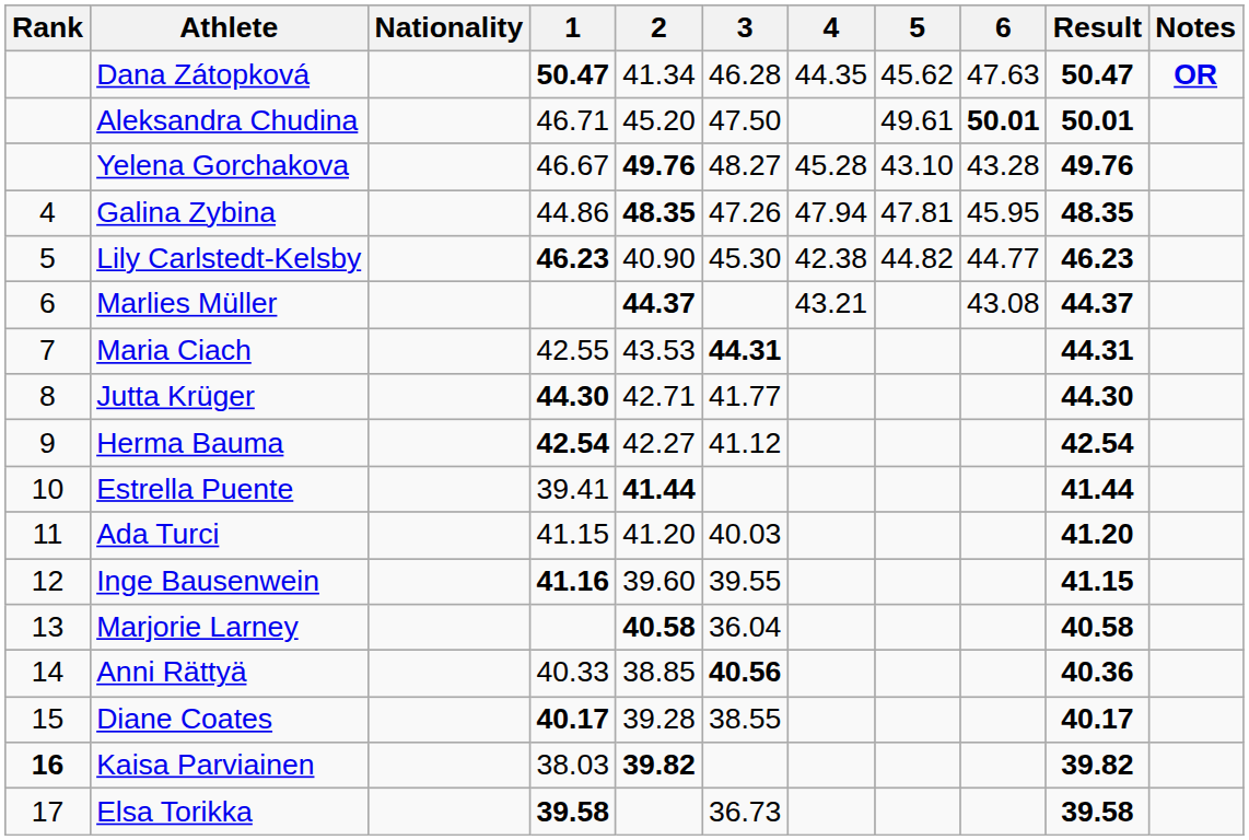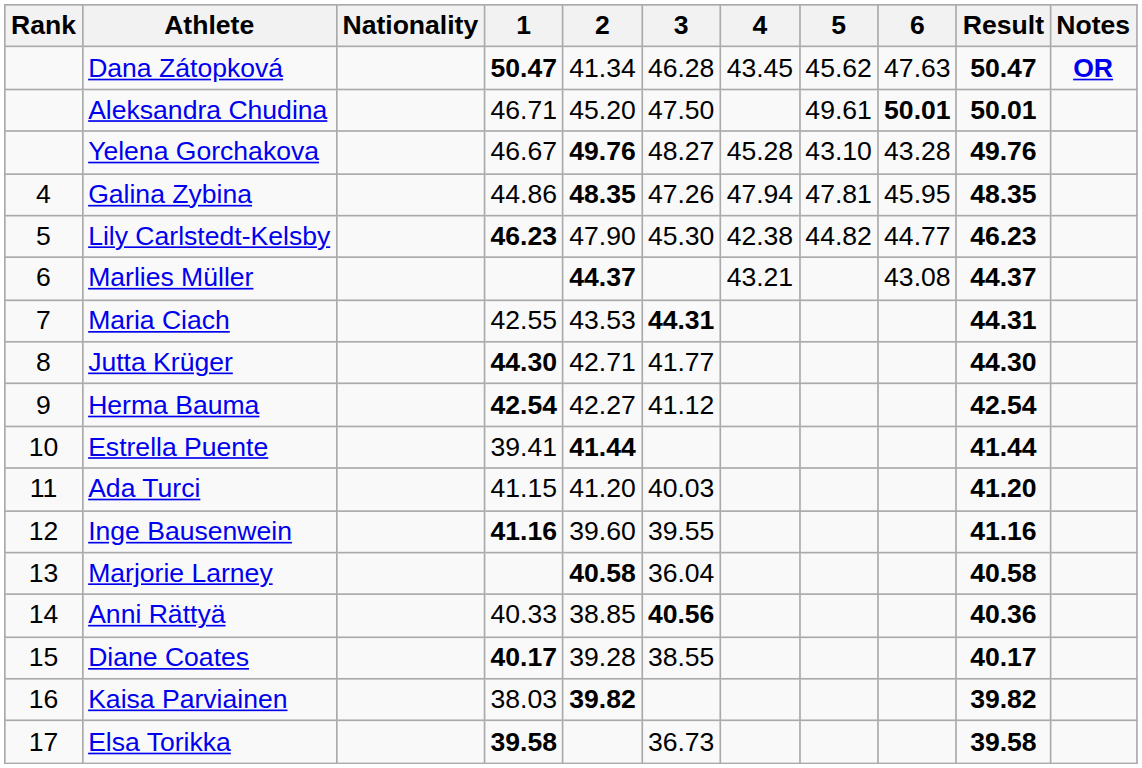 <table class="wikitable sortable" style="text-align:center">
 <tr>
 <th>Rank</th>
 <th>Athlete</th>
 <th>Nationality</th>
 <th>1</th>
 <th>2</th>
 <th>3</th>
 <th>4</th>
 <th>5</th>
 <th>6</th>
 <th>Result</th>
 <th>Notes</th>
 </tr>
 <tr>
 <td></td>
 <td align="left"><a href='#'>Dana Zátopková</a></td>
 <td align=left></td>
 <td><strong>50.47</strong></td>
 <td>41.34</td>
 <td>46.28</td>
-<td>44.35</td>
+<td>43.45</td>
 <td>45.62</td>
 <td>47.63</td>
 <td><strong>50.47</strong></td>
 <td><strong><a href='#'>OR</a></strong></td>
 </tr>
 <tr>
 <td></td>
 <td align="left"><a href='#'>Aleksandra Chudina</a></td>
 <td align=left></td>
 <td>46.71</td>
 <td>45.20</td>
 <td>47.50</td>
 <td></td>
 <td>49.61</td>
 <td><strong>50.01</strong></td>
 <td><strong>50.01</strong></td>
 <td></td>
 </tr>
 <tr>
 <td></td>
 <td align="left"><a href='#'>Yelena Gorchakova</a></td>
 <td align=left></td>
 <td>46.67</td>
 <td><strong>49.76</strong></td>
 <td>48.27</td>
 <td>45.28</td>
 <td>43.10</td>
 <td>43.28</td>
 <td><strong>49.76</strong></td>
 <td></td>
 </tr>
 <tr>
 <td>4</td>
 <td align="left"><a href='#'>Galina Zybina</a></td>
 <td align=left></td>
 <td>44.86</td>
 <td><strong>48.35</strong></td>
 <td>47.26</td>
 <td>47.94</td>
 <td>47.81</td>
 <td>45.95</td>
 <td><strong>48.35</strong></td>
 <td></td>
 </tr>
 <tr>
 <td>5</td>
 <td align="left"><a href='#'>Lily Carlstedt-Kelsby</a></td>
 <td align=left></td>
 <td><strong>46.23</strong></td>
-<td>40.90</td>
+<td>47.90</td>
 <td>45.30</td>
 <td>42.38</td>
 <td>44.82</td>
 <td>44.77</td>
 <td><strong>46.23</strong></td>
 <td></td>
 </tr>
 <tr>
 <td>6</td>
 <td align="left"><a href='#'>Marlies Müller</a></td>
 <td align=left></td>
 <td></td>
 <td><strong>44.37</strong></td>
 <td></td>
 <td>43.21</td>
 <td></td>
 <td>43.08</td>
 <td><strong>44.37</strong></td>
 <td></td>
 </tr>
 <tr>
 <td>7</td>
 <td align="left"><a href='#'>Maria Ciach</a></td>
 <td align=left></td>
 <td>42.55</td>
 <td>43.53</td>
 <td><strong>44.31</strong></td>
 <td></td>
 <td></td>
 <td></td>
 <td><strong>44.31</strong></td>
 <td></td>
 </tr>
 <tr>
 <td>8</td>
 <td align="left"><a href='#'>Jutta Krüger</a></td>
 <td align=left></td>
 <td><strong>44.30</strong></td>
 <td>42.71</td>
 <td>41.77</td>
 <td></td>
 <td></td>
 <td></td>
 <td><strong>44.30</strong></td>
 <td></td>
 </tr>
 <tr>
 <td>9</td>
 <td align="left"><a href='#'>Herma Bauma</a></td>
 <td align=left></td>
 <td><strong>42.54</strong></td>
 <td>42.27</td>
 <td>41.12</td>
 <td></td>
 <td></td>
 <td></td>
 <td><strong>42.54</strong></td>
 <td></td>
 </tr>
 <tr>
 <td>10</td>
 <td align="left"><a href='#'>Estrella Puente</a></td>
 <td align=left></td>
 <td>39.41</td>
 <td><strong>41.44</strong></td>
 <td></td>
 <td></td>
 <td></td>
 <td></td>
 <td><strong>41.44</strong></td>
 <td></td>
 </tr>
 <tr>
 <td>11</td>
 <td align="left"><a href='#'>Ada Turci</a></td>
 <td align=left></td>
 <td>41.15</td>
 <td>41.20</td>
 <td>40.03</td>
 <td></td>
 <td></td>
 <td></td>
 <td><strong>41.20</strong></td>
 <td></td>
 </tr>
 <tr>
 <td>12</td>
 <td align="left"><a href='#'>Inge Bausenwein</a></td>
 <td align=left></td>
 <td><strong>41.16</strong></td>
 <td>39.60</td>
 <td>39.55</td>
 <td></td>
 <td></td>
 <td></td>
-<td><strong>41.15</strong></td>
+<td><strong>41.16</strong></td>
 <td></td>
 </tr>
 <tr>
 <td>13</td>
 <td align="left"><a href='#'>Marjorie Larney</a></td>
 <td align=left></td>
 <td></td>
 <td><strong>40.58</strong></td>
 <td>36.04</td>
 <td></td>
 <td></td>
 <td></td>
 <td><strong>40.58</strong></td>
 <td></td>
 </tr>
 <tr>
 <td>14</td>
 <td align="left"><a href='#'>Anni Rättyä</a></td>
 <td align=left></td>
 <td>40.33</td>
 <td>38.85</td>
 <td><strong>40.56</strong></td>
 <td></td>
 <td></td>
 <td></td>
 <td><strong>40.36</strong></td>
 <td></td>
 </tr>
 <tr>
 <td>15</td>
 <td align="left"><a href='#'>Diane Coates</a></td>
 <td align=left></td>
 <td><strong>40.17</strong></td>
 <td>39.28</td>
 <td>38.55</td>
 <td></td>
 <td></td>
 <td></td>
 <td><strong>40.17</strong></td>
 <td></td>
 </tr>
 <tr>
-<td><strong>16</strong></td>
+<td>16</td>
 <td align="left"><a href='#'>Kaisa Parviainen</a></td>
 <td align=left></td>
 <td>38.03</td>
 <td><strong>39.82</strong></td>
 <td></td>
 <td></td>
 <td></td>
 <td></td>
 <td><strong>39.82</strong></td>
 <td></td>
 </tr>
 <tr>
 <td>17</td>
 <td align="left"><a href='#'>Elsa Torikka</a></td>
 <td align=left></td>
 <td><strong>39.58</strong></td>
 <td></td>
 <td>36.73</td>
 <td></td>
 <td></td>
 <td></td>
 <td><strong>39.58</strong></td>
 <td></td>
 </tr>
 </table>
